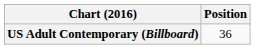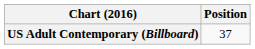 <table class="wikitable plainrowheaders" style="text-align:center">
 <tr>
 <th scope="col">Chart (2016)</th>
 <th scope="col">Position</th>
 </tr>
 <tr>
 <th scope="row">US Adult Contemporary (<em>Billboard</em>)</th>
-<td>36</td>
+<td>37</td>
 </tr>
 </table>
